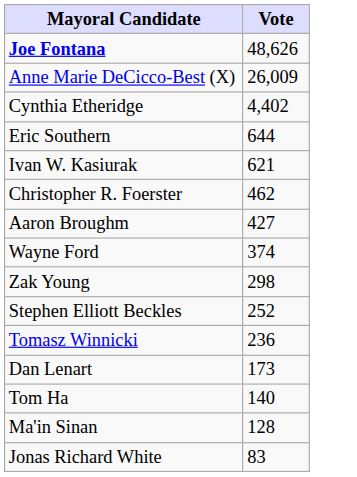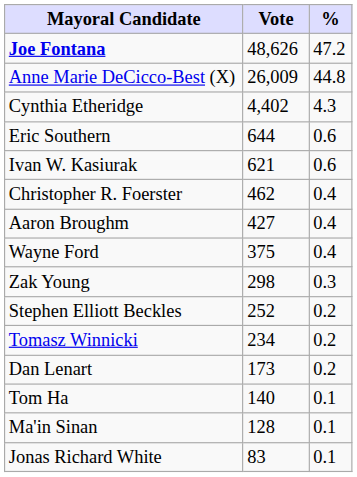 <table class="wikitable">
 <tr>
 <th style="background:#ddf; width:200px;">Mayoral Candidate</th>
 <th style="background:#ddf; width:50px;">Vote</th>
+<th style="background:#ddf; width:30px;">%</th>
 </tr>
 <tr>
 <td><strong><a href='#'>Joe Fontana</a></strong></td>
 <td>48,626</td>
+<td>47.2</td>
 </tr>
 <tr>
 <td><a href='#'>Anne Marie DeCicco-Best</a>  (X)</td>
 <td>26,009</td>
+<td>44.8</td>
 </tr>
 <tr>
 <td>Cynthia Etheridge</td>
 <td>4,402</td>
+<td>4.3</td>
 </tr>
 <tr>
 <td>Eric Southern</td>
 <td>644</td>
+<td>0.6</td>
 </tr>
 <tr>
 <td>Ivan W. Kasiurak</td>
 <td>621</td>
+<td>0.6</td>
 </tr>
 <tr>
 <td>Christopher R. Foerster</td>
 <td>462</td>
+<td>0.4</td>
 </tr>
 <tr>
 <td>Aaron Broughm</td>
 <td>427</td>
+<td>0.4</td>
 </tr>
 <tr>
 <td>Wayne Ford</td>
-<td>374</td>
+<td>375</td>
+<td>0.4</td>
 </tr>
 <tr>
 <td>Zak Young</td>
 <td>298</td>
+<td>0.3</td>
 </tr>
 <tr>
 <td>Stephen Elliott Beckles</td>
 <td>252</td>
+<td>0.2</td>
 </tr>
 <tr>
 <td><a href='#'>Tomasz Winnicki</a></td>
-<td>236</td>
+<td>234</td>
+<td>0.2</td>
 </tr>
 <tr>
 <td>Dan Lenart</td>
 <td>173</td>
+<td>0.2</td>
 </tr>
 <tr>
 <td>Tom Ha</td>
 <td>140</td>
+<td>0.1</td>
 </tr>
 <tr>
 <td>Ma'in Sinan</td>
 <td>128</td>
+<td>0.1</td>
 </tr>
 <tr>
 <td>Jonas Richard White</td>
 <td>83</td>
+<td>0.1</td>
 </tr>
 </table>
